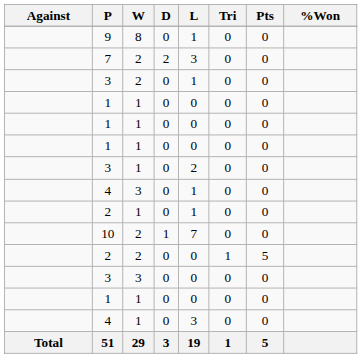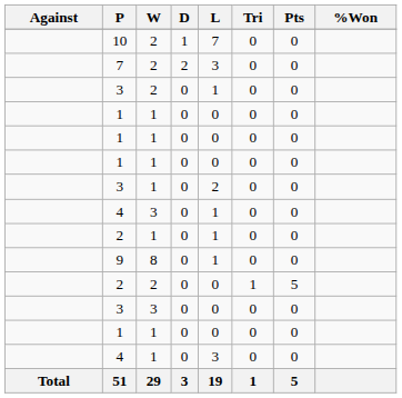 <table class="wikitable sortable"  style="text-align:center; font-size:95%;width:65%;">
 <tr>
 <th style="width:25%;">Against</th>
 <th abbr="Played" style="width:15px;">P</th>
 <th abbr="Won" style="width:10px;">W</th>
 <th abbr="Drawn" style="width:10px;">D</th>
 <th abbr="Lost" style="width:10px;">L</th>
 <th abbr="Tries" style="width:15px;">Tri</th>
 <th abbr="Points" style="width:18px;">Pts</th>
 <th abbr="Won" style="width:15px;">%Won</th>
 </tr>
 <tr bgcolor="#d0ffd0" align="center">
 </tr>
 <tr>
 <td align="left"></td>
-<td>9</td>
-<td>8</td>
-<td>0</td>
+<td>10</td>
+<td>2</td>
 <td>1</td>
+<td>7</td>
 <td>0</td>
 <td>0</td>
 <td></td>
 </tr>
 <tr>
 <td align="left"></td>
 <td>7</td>
 <td>2</td>
 <td>2</td>
 <td>3</td>
 <td>0</td>
 <td>0</td>
 <td></td>
 </tr>
 <tr>
 <td align="left"></td>
 <td>3</td>
 <td>2</td>
 <td>0</td>
 <td>1</td>
 <td>0</td>
 <td>0</td>
 <td></td>
 </tr>
 <tr>
 <td align="left"></td>
 <td>1</td>
 <td>1</td>
 <td>0</td>
 <td>0</td>
 <td>0</td>
 <td>0</td>
 <td></td>
 </tr>
 <tr>
 <td align="left"></td>
 <td>1</td>
 <td>1</td>
 <td>0</td>
 <td>0</td>
 <td>0</td>
 <td>0</td>
 <td></td>
 </tr>
 <tr>
 <td align="left"></td>
 <td>1</td>
 <td>1</td>
 <td>0</td>
 <td>0</td>
 <td>0</td>
 <td>0</td>
 <td></td>
 </tr>
 <tr>
 <td align="left"></td>
 <td>3</td>
 <td>1</td>
 <td>0</td>
 <td>2</td>
 <td>0</td>
 <td>0</td>
 <td></td>
 </tr>
 <tr>
 <td align="left"></td>
 <td>4</td>
 <td>3</td>
 <td>0</td>
 <td>1</td>
 <td>0</td>
 <td>0</td>
 <td></td>
 </tr>
 <tr>
 <td align="left"></td>
 <td>2</td>
 <td>1</td>
 <td>0</td>
 <td>1</td>
 <td>0</td>
 <td>0</td>
 <td></td>
 </tr>
 <tr>
 <td align="left"></td>
-<td>10</td>
-<td>2</td>
+<td>9</td>
+<td>8</td>
+<td>0</td>
 <td>1</td>
-<td>7</td>
 <td>0</td>
 <td>0</td>
 <td></td>
 </tr>
 <tr>
 <td align="left"></td>
 <td>2</td>
 <td>2</td>
 <td>0</td>
 <td>0</td>
 <td>1</td>
 <td>5</td>
 <td></td>
 </tr>
 <tr>
 <td align="left"></td>
 <td>3</td>
 <td>3</td>
 <td>0</td>
 <td>0</td>
 <td>0</td>
 <td>0</td>
 <td></td>
 </tr>
 <tr>
 <td align="left"></td>
 <td>1</td>
 <td>1</td>
 <td>0</td>
 <td>0</td>
 <td>0</td>
 <td>0</td>
 <td></td>
 </tr>
 <tr>
 <td align="left"></td>
 <td>4</td>
 <td>1</td>
 <td>0</td>
 <td>3</td>
 <td>0</td>
 <td>0</td>
 <td></td>
 </tr>
 <tr>
 <th>Total</th>
 <th>51</th>
 <th>29</th>
 <th>3</th>
 <th>19</th>
 <th>1</th>
 <th>5</th>
 <th></th>
 </tr>
 </table>
